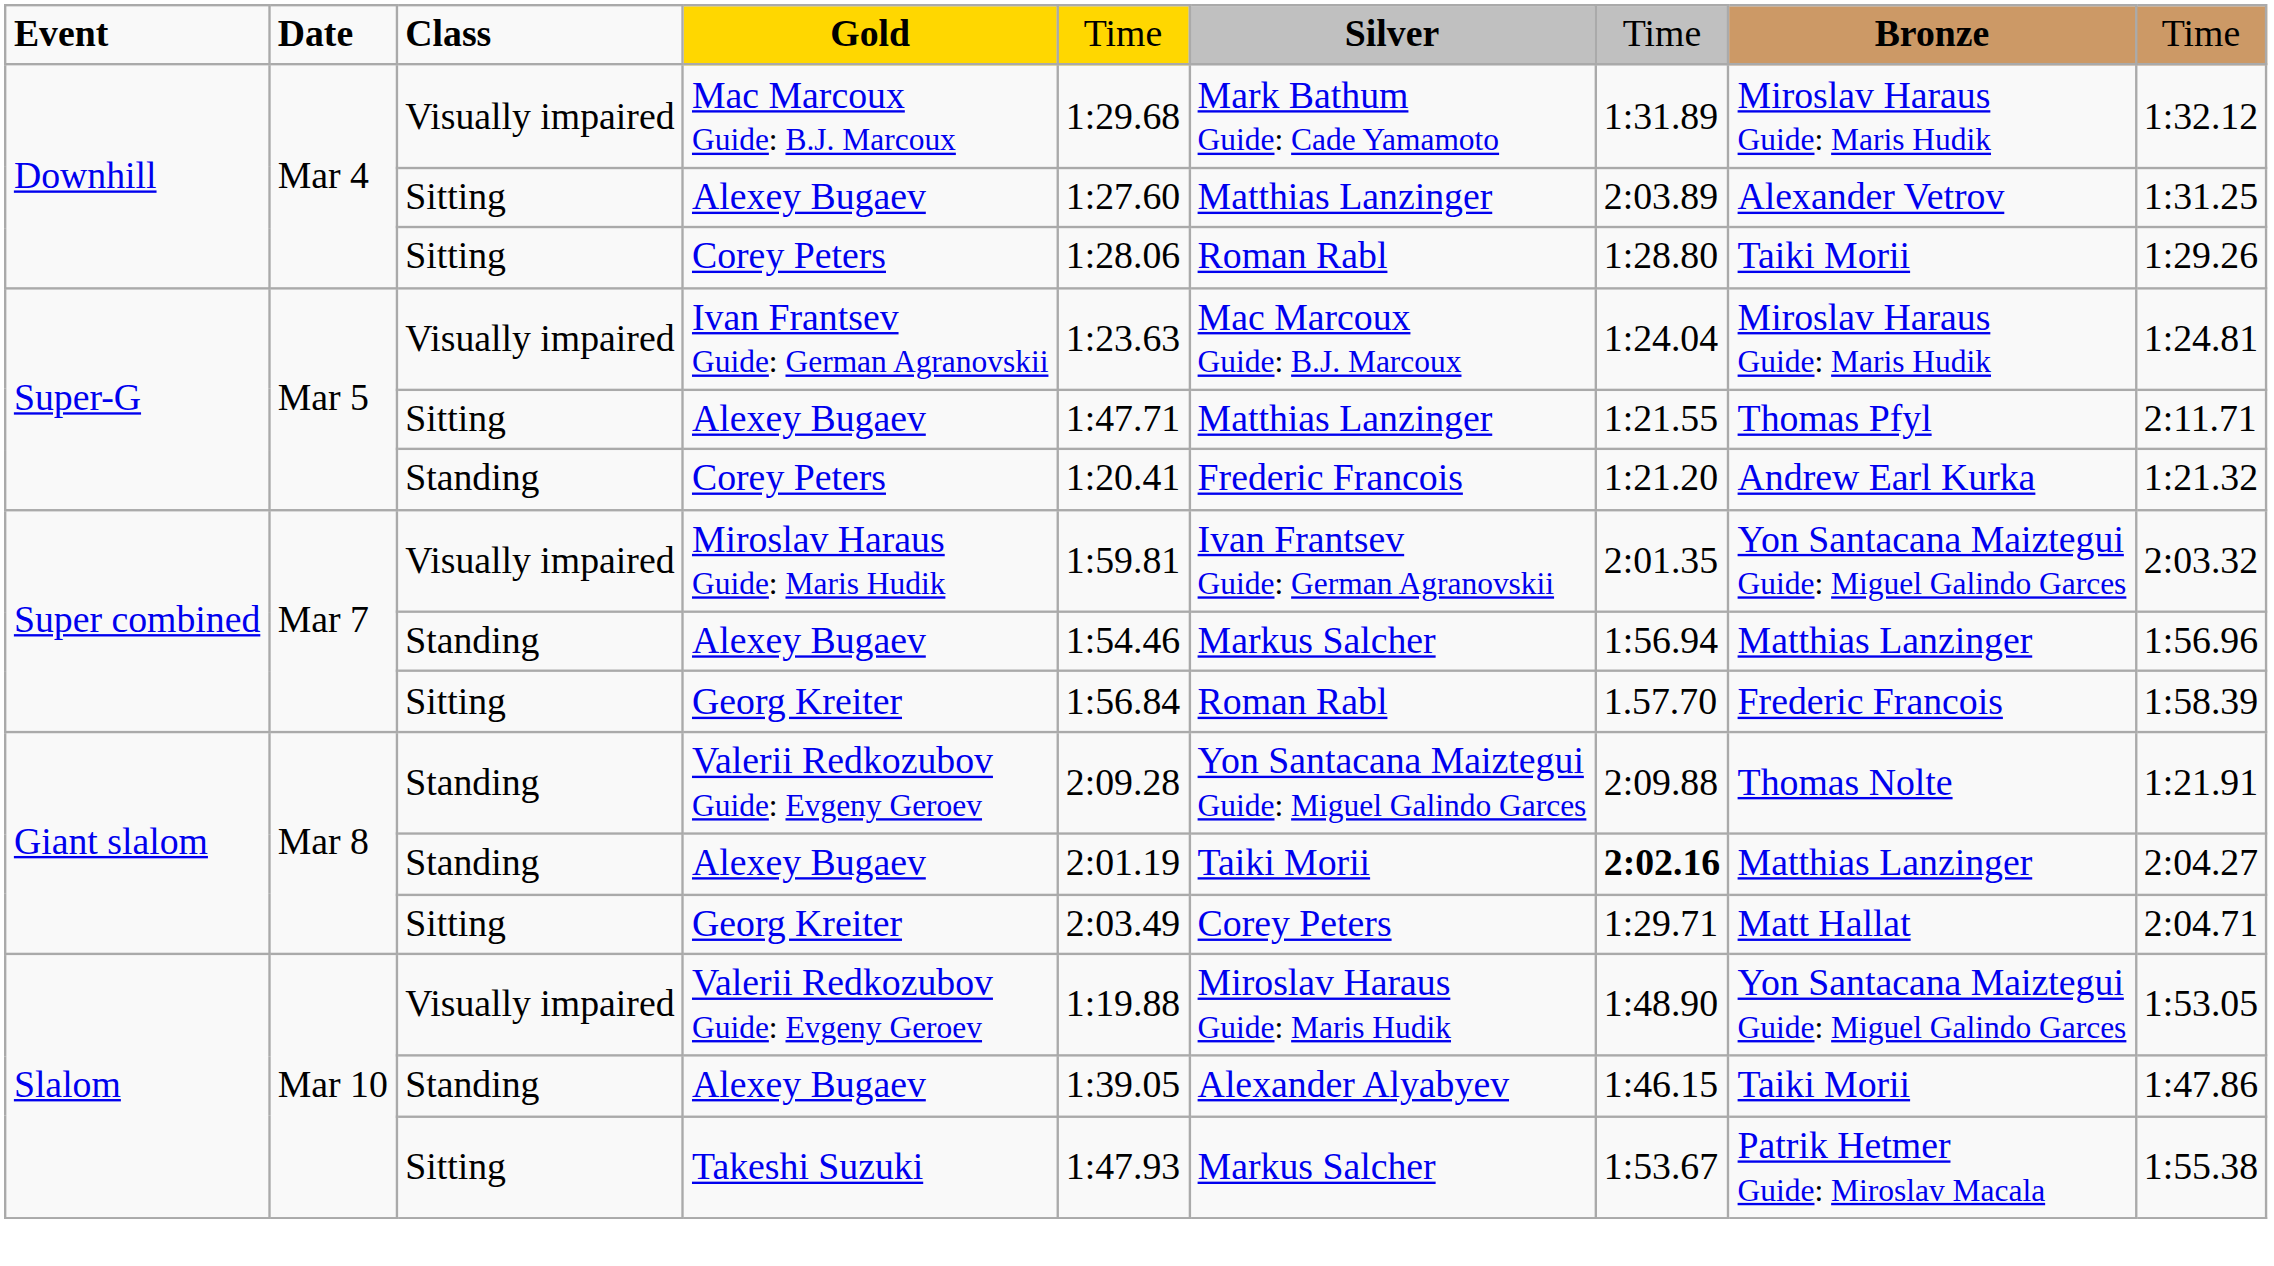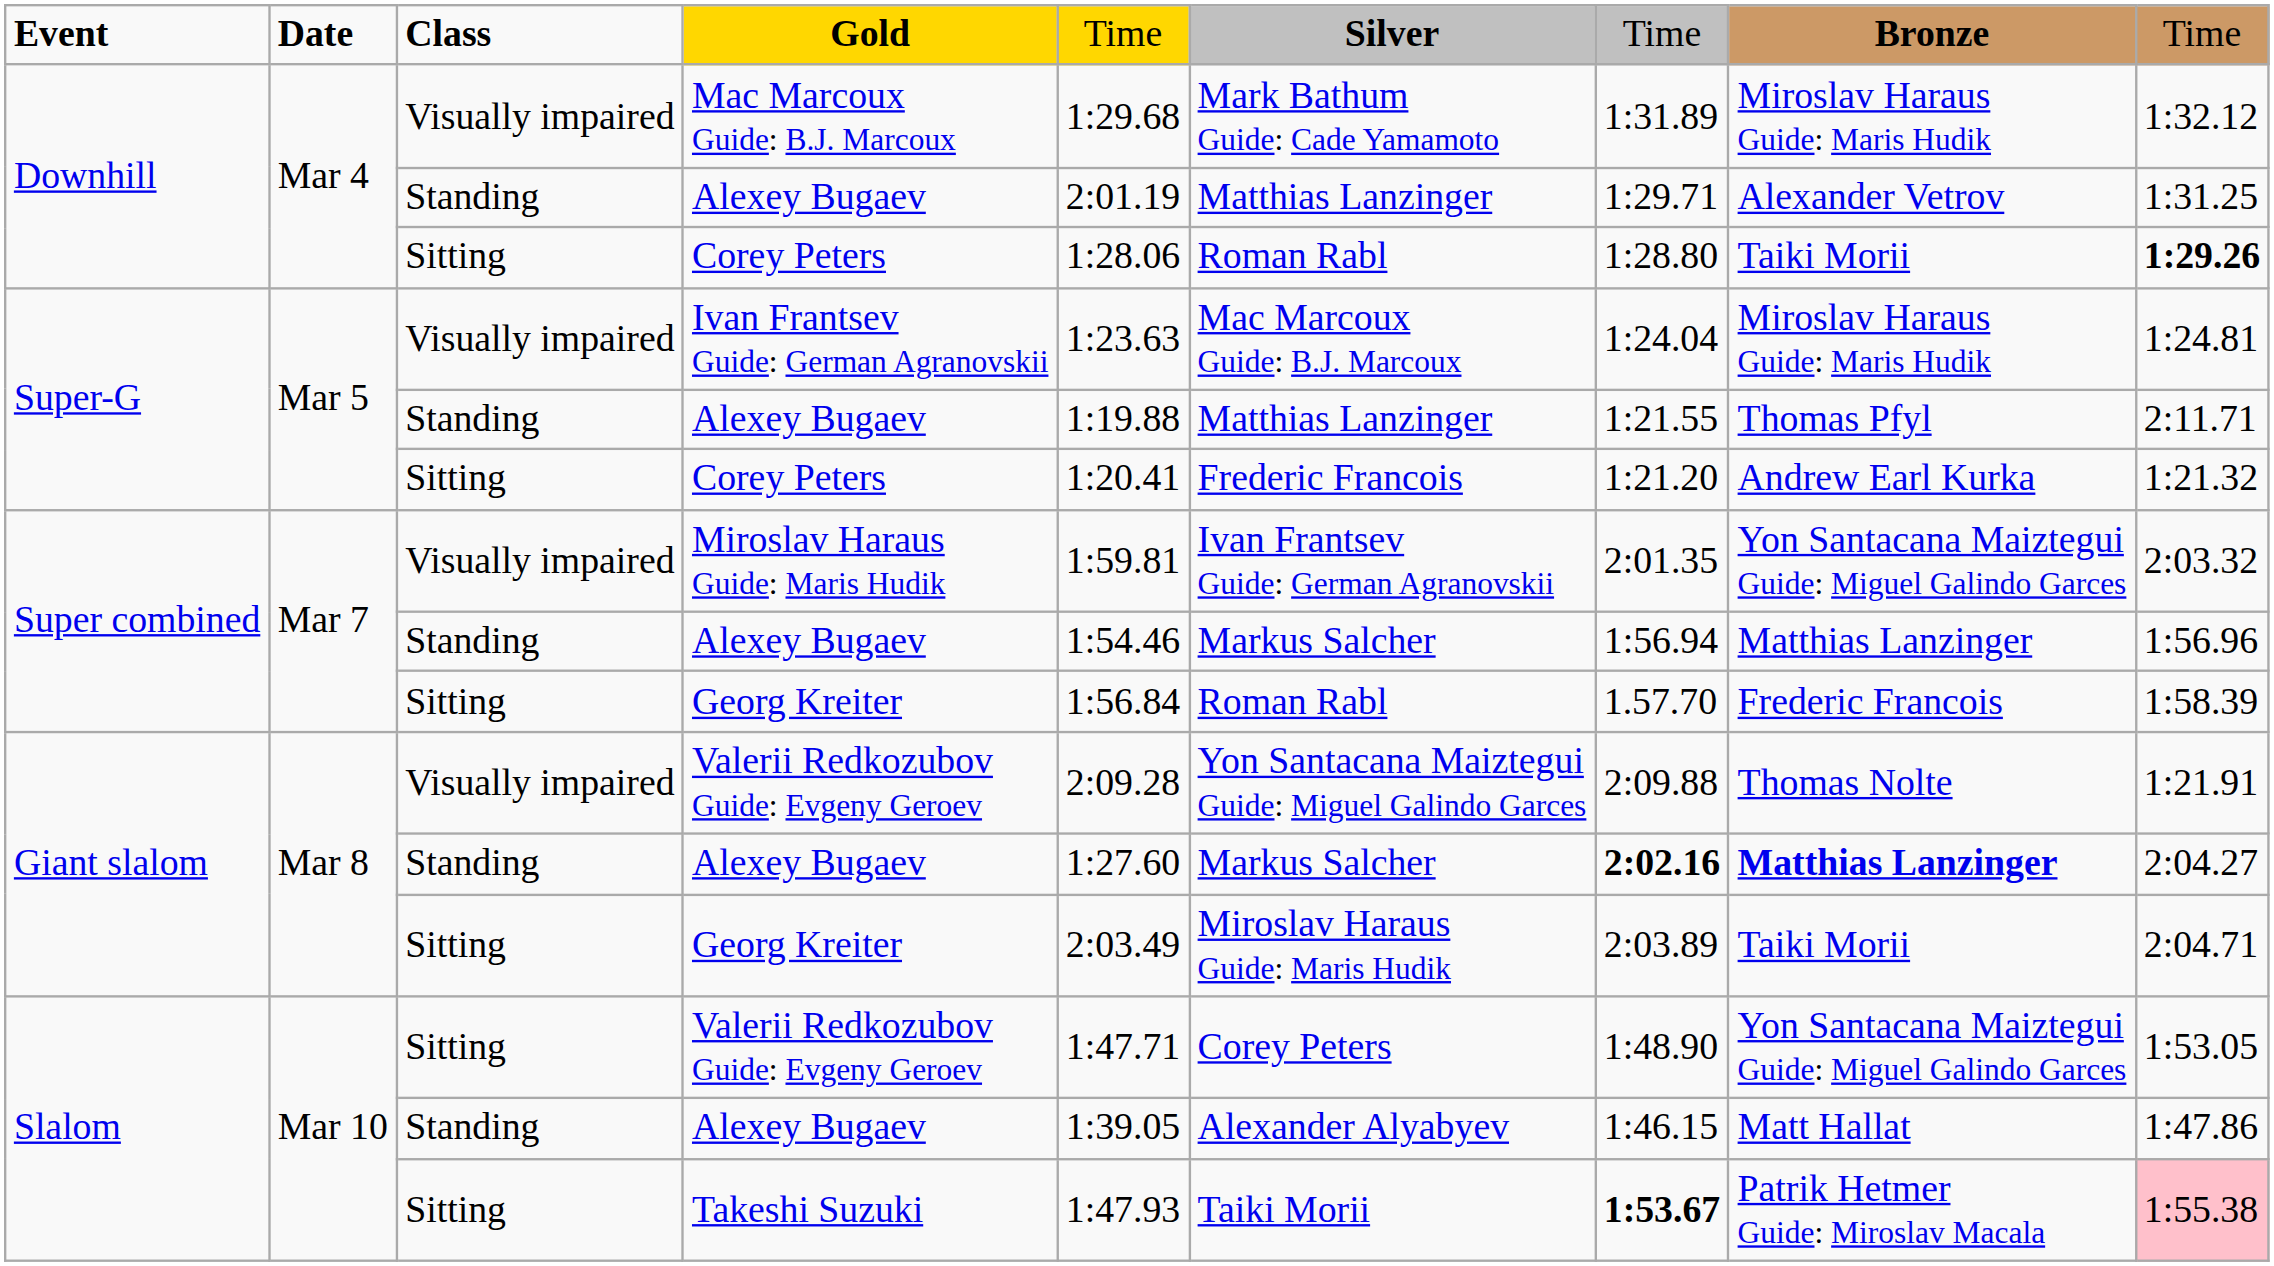 <table class="wikitable">
 <tr>
 <td><strong>Event</strong></td>
 <td><strong>Date</strong></td>
 <td><strong>Class</strong></td>
 <td style="text-align:center;background-color:gold;"><strong>Gold</strong></td>
 <td style="text-align:center;background-color:gold;">Time</td>
 <td style="text-align:center;background-color:silver;"><strong>Silver</strong></td>
 <td style="text-align:center;background-color:silver;">Time</td>
 <td style="text-align:center;background-color:#CC9966;"><strong>Bronze</strong></td>
 <td style="text-align:center;background-color:#CC9966;">Time</td>
 </tr>
 <tr>
 <td rowspan="3"><a href='#'>Downhill</a></td>
 <td rowspan="3">Mar 4</td>
 <td>Visually impaired</td>
 <td><a href='#'>Mac Marcoux</a><br><small><a href='#'>Guide</a>: <a href='#'>B.J. Marcoux</a></small><br><small></small></td>
 <td>1:29.68</td>
 <td><a href='#'>Mark Bathum</a><br><small><a href='#'>Guide</a>: <a href='#'>Cade Yamamoto</a></small><br><small></small></td>
 <td>1:31.89</td>
 <td><a href='#'>Miroslav Haraus</a><br><small><a href='#'>Guide</a>: <a href='#'>Maris Hudik</a></small><br><small></small></td>
 <td>1:32.12</td>
 </tr>
 <tr>
-<td>Sitting</td>
+<td>Standing</td>
 <td><a href='#'>Alexey Bugaev</a><br><small></small></td>
-<td>1:27.60</td>
+<td>2:01.19</td>
 <td><a href='#'>Matthias Lanzinger</a><br><small></small></td>
-<td>2:03.89</td>
+<td>1:29.71</td>
 <td><a href='#'>Alexander Vetrov</a><br><small></small></td>
 <td>1:31.25</td>
 </tr>
 <tr>
 <td>Sitting</td>
 <td><a href='#'>Corey Peters</a><br><small></small></td>
 <td>1:28.06</td>
 <td><a href='#'>Roman Rabl</a><br><small></small></td>
 <td>1:28.80</td>
 <td><a href='#'>Taiki Morii</a><br><small></small></td>
-<td>1:29.26</td>
+<td><strong>1:29.26</strong></td>
 </tr>
 <tr>
 <td rowspan="3"><a href='#'>Super-G</a></td>
 <td rowspan="3">Mar 5</td>
 <td>Visually impaired</td>
 <td><a href='#'>Ivan Frantsev</a><br><small><a href='#'>Guide</a>: <a href='#'>German Agranovskii</a></small><br><small></small></td>
 <td>1:23.63</td>
 <td><a href='#'>Mac Marcoux</a><br><small><a href='#'>Guide</a>: <a href='#'>B.J. Marcoux</a></small><br><small></small></td>
 <td>1:24.04</td>
 <td><a href='#'>Miroslav Haraus</a><br><small><a href='#'>Guide</a>: <a href='#'>Maris Hudik</a></small><br><small></small></td>
 <td>1:24.81</td>
 </tr>
 <tr>
-<td>Sitting</td>
+<td>Standing</td>
 <td><a href='#'>Alexey Bugaev</a><br><small></small></td>
-<td>1:47.71</td>
+<td>1:19.88</td>
 <td><a href='#'>Matthias Lanzinger</a><br><small></small></td>
 <td>1:21.55</td>
 <td><a href='#'>Thomas Pfyl</a><br><small></small></td>
 <td>2:11.71</td>
 </tr>
 <tr>
-<td>Standing</td>
+<td>Sitting</td>
 <td><a href='#'>Corey Peters</a><br><small></small></td>
 <td>1:20.41</td>
 <td><a href='#'>Frederic Francois</a><br><small></small></td>
 <td>1:21.20</td>
 <td><a href='#'>Andrew Earl Kurka</a><br><small></small></td>
 <td>1:21.32</td>
 </tr>
 <tr>
 <td rowspan="3"><a href='#'>Super combined</a></td>
 <td rowspan="3">Mar 7</td>
 <td>Visually impaired</td>
 <td><a href='#'>Miroslav Haraus</a><br><small><a href='#'>Guide</a>: <a href='#'>Maris Hudik</a></small><br><small></small></td>
 <td>1:59.81</td>
 <td><a href='#'>Ivan Frantsev</a><br><small><a href='#'>Guide</a>: <a href='#'>German Agranovskii</a></small><br><small></small></td>
 <td>2:01.35</td>
 <td><a href='#'>Yon Santacana Maiztegui</a><br><small><a href='#'>Guide</a>: <a href='#'>Miguel Galindo Garces</a></small><br><small></small></td>
 <td>2:03.32</td>
 </tr>
 <tr>
 <td>Standing</td>
 <td><a href='#'>Alexey Bugaev</a><br><small></small></td>
 <td>1:54.46</td>
 <td><a href='#'>Markus Salcher</a><br><small></small></td>
 <td>1:56.94</td>
 <td><a href='#'>Matthias Lanzinger</a><br><small></small></td>
 <td>1:56.96</td>
 </tr>
 <tr>
 <td>Sitting</td>
 <td><a href='#'>Georg Kreiter</a><br><small></small></td>
 <td>1:56.84</td>
 <td><a href='#'>Roman Rabl</a><br><small></small></td>
 <td>1.57.70</td>
 <td><a href='#'>Frederic Francois</a><br><small></small></td>
 <td>1:58.39</td>
 </tr>
 <tr>
 <td rowspan="3"><a href='#'>Giant slalom</a></td>
 <td rowspan="3">Mar 8</td>
-<td>Standing</td>
+<td>Visually impaired</td>
 <td><a href='#'>Valerii Redkozubov</a><br><small><a href='#'>Guide</a>: <a href='#'>Evgeny Geroev</a></small><br><small></small></td>
 <td>2:09.28</td>
 <td><a href='#'>Yon Santacana Maiztegui</a><br><small><a href='#'>Guide</a>: <a href='#'>Miguel Galindo Garces</a></small><br><small></small></td>
 <td>2:09.88</td>
 <td><a href='#'>Thomas Nolte</a><br><small></small></td>
 <td>1:21.91</td>
 </tr>
 <tr>
 <td>Standing</td>
 <td><a href='#'>Alexey Bugaev</a><br><small></small></td>
-<td>2:01.19</td>
-<td><a href='#'>Taiki Morii</a><br><small></small></td>
+<td>1:27.60</td>
+<td><a href='#'>Markus Salcher</a><br><small></small></td>
 <td><strong>2:02.16</strong></td>
-<td><a href='#'>Matthias Lanzinger</a><br><small></small></td>
+<td><strong><a href='#'>Matthias Lanzinger</a><br><small></small></strong></td>
 <td>2:04.27</td>
 </tr>
 <tr>
 <td>Sitting</td>
 <td><a href='#'>Georg Kreiter</a><br><small></small></td>
 <td>2:03.49</td>
-<td><a href='#'>Corey Peters</a><br><small></small></td>
-<td>1:29.71</td>
-<td><a href='#'>Matt Hallat</a><br><small></small></td>
+<td><a href='#'>Miroslav Haraus</a><br><small><a href='#'>Guide</a>: <a href='#'>Maris Hudik</a></small><br><small></small></td>
+<td>2:03.89</td>
+<td><a href='#'>Taiki Morii</a><br><small></small></td>
 <td>2:04.71</td>
 </tr>
 <tr>
 <td rowspan="3"><a href='#'>Slalom</a></td>
 <td rowspan="3">Mar 10</td>
-<td>Visually impaired</td>
+<td>Sitting</td>
 <td><a href='#'>Valerii Redkozubov</a><br><small><a href='#'>Guide</a>: <a href='#'>Evgeny Geroev</a></small><br><small></small></td>
-<td>1:19.88</td>
-<td><a href='#'>Miroslav Haraus</a><br><small><a href='#'>Guide</a>: <a href='#'>Maris Hudik</a></small><br><small></small></td>
+<td>1:47.71</td>
+<td><a href='#'>Corey Peters</a><br><small></small></td>
 <td>1:48.90</td>
 <td><a href='#'>Yon Santacana Maiztegui</a><br><small><a href='#'>Guide</a>: <a href='#'>Miguel Galindo Garces</a></small><br><small></small></td>
 <td>1:53.05</td>
 </tr>
 <tr>
 <td>Standing</td>
 <td><a href='#'>Alexey Bugaev</a><br><small></small></td>
 <td>1:39.05</td>
 <td><a href='#'>Alexander Alyabyev</a><br><small></small></td>
 <td>1:46.15</td>
-<td><a href='#'>Taiki Morii</a><br><small></small></td>
+<td><a href='#'>Matt Hallat</a><br><small></small></td>
 <td>1:47.86</td>
 </tr>
 <tr>
 <td>Sitting</td>
 <td><a href='#'>Takeshi Suzuki</a><br><small></small></td>
 <td>1:47.93</td>
-<td><a href='#'>Markus Salcher</a><br><small></small></td>
-<td>1:53.67</td>
+<td><a href='#'>Taiki Morii</a><br><small></small></td>
+<td><strong>1:53.67</strong></td>
 <td><a href='#'>Patrik Hetmer</a><br><small><a href='#'>Guide</a>: <a href='#'>Miroslav Macala</a></small><br><small></small></td>
-<td>1:55.38</td>
+<td style="background: pink;">1:55.38</td>
 </tr>
 </table>
